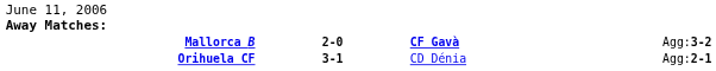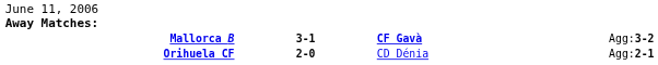 <table width=100% cellspacing=1>
 <tr>
 <th width=20%></th>
 <th width=12%></th>
 <th width=20%></th>
 <th></th>
 </tr>
 <tr>
 <td>June 11, 2006<br><strong>Away Matches:</strong></td>
 </tr>
 <tr style=font-size:90%>
 <td align=right><strong><a href='#'>Mallorca <em>B</em></a></strong></td>
-<td align=center><strong>2-0</strong></td>
+<td align=center><strong>3-1</strong></td>
 <td><strong><a href='#'>CF Gavà</a></strong></td>
 <td>Agg:<strong>3-2</strong></td>
 </tr>
 <tr style=font-size:90%>
 <td align=right><strong><a href='#'>Orihuela CF</a></strong></td>
-<td align=center><strong>3-1</strong></td>
+<td align=center><strong>2-0</strong></td>
 <td><a href='#'>CD Dénia</a></td>
 <td>Agg:<strong>2-1</strong></td>
 </tr>
 </table>
